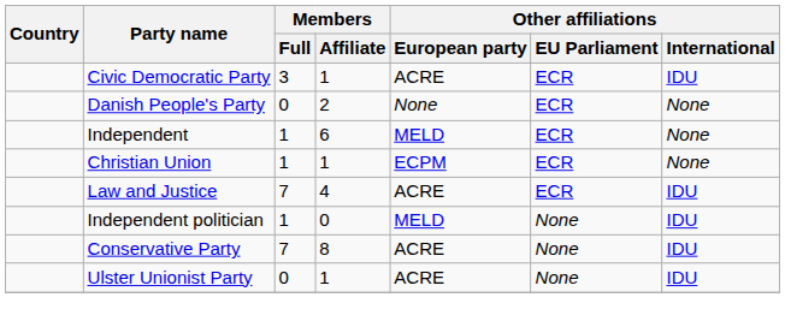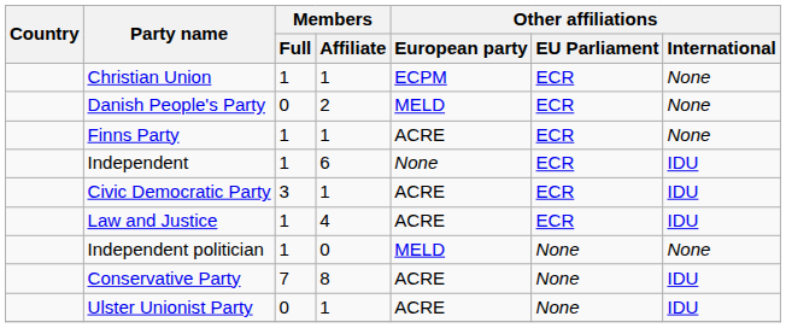 <table class="wikitable sortable">
 <tr>
 <th rowspan=2>Country</th>
 <th rowspan=2>Party name</th>
 <th colspan=2>Members</th>
 <th colspan=3>Other affiliations</th>
 </tr>
 <tr>
 <th>Full</th>
 <th>Affiliate</th>
 <th>European party</th>
 <th>EU Parliament</th>
 <th>International</th>
 </tr>
 <tr>
 <td></td>
+<td><a href='#'>Christian Union</a></td>
+<td>1</td>
+<td>1</td>
+<td><a href='#'>ECPM</a></td>
+<td><a href='#'>ECR</a></td>
+<td><em>None</em></td>
+</tr>
+<tr>
+<td></td>
+<td><a href='#'>Danish People's Party</a></td>
+<td>0</td>
+<td>2</td>
+<td><a href='#'>MELD</a></td>
+<td><a href='#'>ECR</a></td>
+<td><em>None</em></td>
+</tr>
+<tr>
+<td></td>
+<td><a href='#'>Finns Party</a></td>
+<td>1</td>
+<td>1</td>
+<td>ACRE</td>
+<td><a href='#'>ECR</a></td>
+<td><em>None</em></td>
+</tr>
+<tr>
+<td></td>
+<td>Independent</td>
+<td>1</td>
+<td>6</td>
+<td><em>None</em></td>
+<td><a href='#'>ECR</a></td>
+<td><a href='#'>IDU</a></td>
+</tr>
+<tr>
+<td></td>
 <td><a href='#'>Civic Democratic Party</a></td>
 <td>3</td>
 <td>1</td>
 <td>ACRE</td>
 <td><a href='#'>ECR</a></td>
 <td><a href='#'>IDU</a></td>
 </tr>
 <tr>
 <td></td>
-<td><a href='#'>Danish People's Party</a></td>
-<td>0</td>
-<td>2</td>
-<td><em>None</em></td>
-<td><a href='#'>ECR</a></td>
-<td><em>None</em></td>
-</tr>
-<tr>
-<td></td>
-<td>Independent</td>
+<td><a href='#'>Law and Justice</a></td>
 <td>1</td>
-<td>6</td>
-<td><a href='#'>MELD</a></td>
-<td><a href='#'>ECR</a></td>
-<td><em>None</em></td>
-</tr>
-<tr>
-<td></td>
-<td><a href='#'>Christian Union</a></td>
-<td>1</td>
-<td>1</td>
-<td><a href='#'>ECPM</a></td>
-<td><a href='#'>ECR</a></td>
-<td><em>None</em></td>
-</tr>
-<tr>
-<td></td>
-<td><a href='#'>Law and Justice</a></td>
-<td>7</td>
 <td>4</td>
 <td>ACRE</td>
 <td><a href='#'>ECR</a></td>
 <td><a href='#'>IDU</a></td>
 </tr>
 <tr>
 <td></td>
 <td>Independent politician</td>
 <td>1</td>
 <td>0</td>
 <td><a href='#'>MELD</a></td>
 <td><em>None</em></td>
-<td><a href='#'>IDU</a></td>
+<td><em>None</em></td>
 </tr>
 <tr>
 <td></td>
 <td><a href='#'>Conservative Party</a></td>
 <td>7</td>
 <td>8</td>
 <td>ACRE</td>
 <td><em>None</em></td>
 <td><a href='#'>IDU</a></td>
 </tr>
 <tr>
 <td></td>
 <td><a href='#'>Ulster Unionist Party</a></td>
 <td>0</td>
 <td>1</td>
 <td>ACRE</td>
 <td><em>None</em></td>
 <td><a href='#'>IDU</a></td>
 </tr>
 <tr>
 </tr>
 </table>
